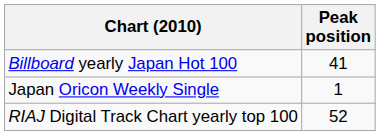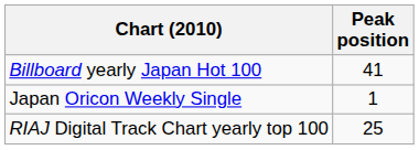 <table class="wikitable sortable">
 <tr>
 <th>Chart (2010)</th>
 <th>Peak<br>position</th>
 </tr>
 <tr>
 <td><em><a href='#'>Billboard</a></em> yearly <a href='#'>Japan Hot 100</a></td>
 <td align="center">41</td>
 </tr>
 <tr>
 <td>Japan <a href='#'>Oricon Weekly Single</a></td>
 <td align="center">1</td>
 </tr>
 <tr>
 <td><em>RIAJ</em> Digital Track Chart yearly top 100</td>
-<td align="center">52</td>
+<td align="center">25</td>
 </tr>
 </table>
